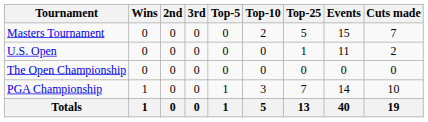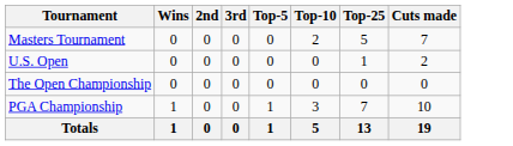 <table class=wikitable style=text-align:center>
 <tr>
 <th>Tournament</th>
 <th>Wins</th>
 <th>2nd</th>
 <th>3rd</th>
 <th>Top-5</th>
 <th>Top-10</th>
 <th>Top-25</th>
-<th>Events</th>
 <th>Cuts made</th>
 </tr>
 <tr>
 <td align=left><a href='#'>Masters Tournament</a></td>
 <td>0</td>
 <td>0</td>
 <td>0</td>
 <td>0</td>
 <td>2</td>
 <td>5</td>
-<td>15</td>
 <td>7</td>
 </tr>
 <tr>
 <td align=left><a href='#'>U.S. Open</a></td>
 <td>0</td>
 <td>0</td>
 <td>0</td>
 <td>0</td>
 <td>0</td>
 <td>1</td>
-<td>11</td>
 <td>2</td>
 </tr>
 <tr>
 <td align=left><a href='#'>The Open Championship</a></td>
-<td>0</td>
 <td>0</td>
 <td>0</td>
 <td>0</td>
 <td>0</td>
 <td>0</td>
 <td>0</td>
 <td>0</td>
 </tr>
 <tr>
 <td align=left><a href='#'>PGA Championship</a></td>
 <td>1</td>
 <td>0</td>
 <td>0</td>
 <td>1</td>
 <td>3</td>
 <td>7</td>
-<td>14</td>
 <td>10</td>
 </tr>
 <tr>
 <th>Totals</th>
 <th>1</th>
 <th>0</th>
 <th>0</th>
 <th>1</th>
 <th>5</th>
 <th>13</th>
-<th>40</th>
 <th>19</th>
 </tr>
 </table>
